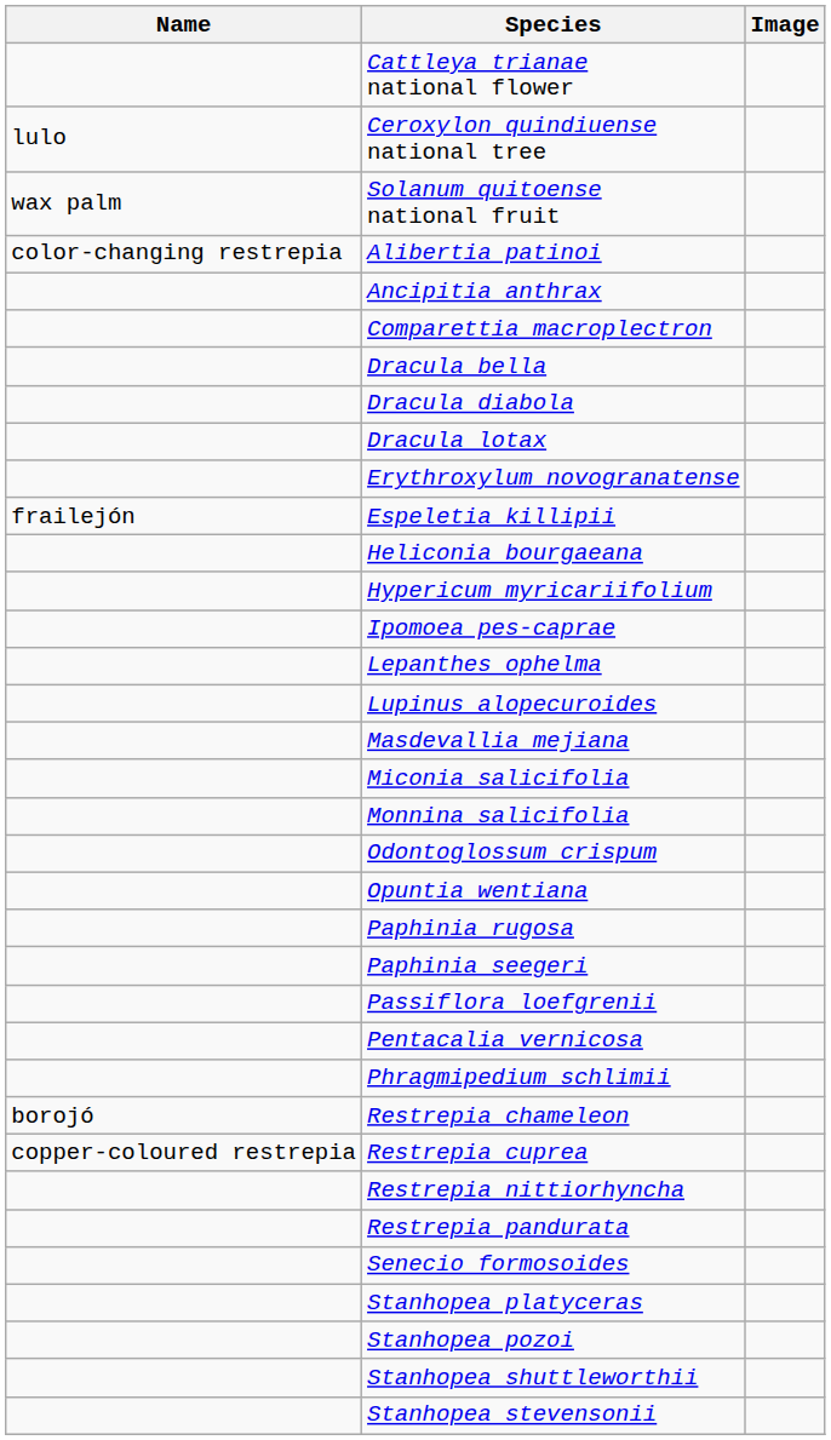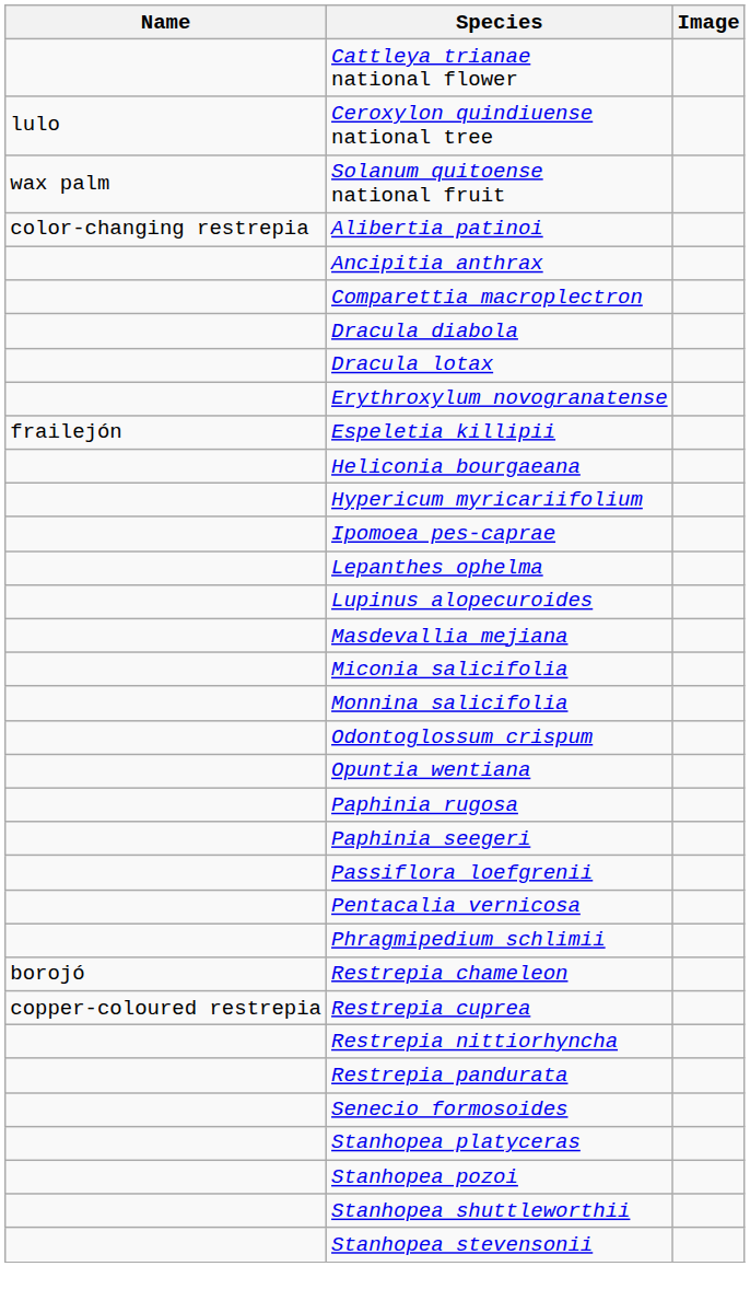 <table class="wikitable sortable mw-collapsible mw-collapsed">
 <tr>
 <th>Name</th>
 <th>Species</th>
 <th>Image</th>
 </tr>
 <tr>
 <td></td>
 <td><em><a href='#'>Cattleya trianae</a></em><br>national flower</td>
 <td></td>
 </tr>
 <tr>
 <td>lulo</td>
 <td><em><a href='#'>Ceroxylon quindiuense</a></em><br>national tree</td>
 <td></td>
 </tr>
 <tr>
 <td>wax palm</td>
 <td><em><a href='#'>Solanum quitoense</a></em><br>national fruit</td>
 <td></td>
 </tr>
 <tr>
 <td>color-changing restrepia</td>
 <td><em><a href='#'>Alibertia patinoi</a></em></td>
 <td></td>
 </tr>
 <tr>
 <td></td>
 <td><em><a href='#'>Ancipitia anthrax</a></em></td>
 <td></td>
 </tr>
 <tr>
 <td></td>
 <td><em><a href='#'>Comparettia macroplectron</a></em></td>
-<td></td>
-</tr>
-<tr>
-<td></td>
-<td><em><a href='#'>Dracula bella</a></em></td>
 <td></td>
 </tr>
 <tr>
 <td></td>
 <td><em><a href='#'>Dracula diabola</a></em></td>
 <td></td>
 </tr>
 <tr>
 <td></td>
 <td><em><a href='#'>Dracula lotax</a></em></td>
 <td></td>
 </tr>
 <tr>
 <td></td>
 <td><em><a href='#'>Erythroxylum novogranatense</a></em></td>
 <td></td>
 </tr>
 <tr>
 <td>frailejón</td>
 <td><em><a href='#'>Espeletia killipii</a></em></td>
 <td></td>
 </tr>
 <tr>
 <td></td>
 <td><em><a href='#'>Heliconia bourgaeana</a></em></td>
 <td></td>
 </tr>
 <tr>
 <td></td>
 <td><em><a href='#'>Hypericum myricariifolium</a></em></td>
 <td></td>
 </tr>
 <tr>
 <td></td>
 <td><em><a href='#'>Ipomoea pes-caprae</a></em></td>
 <td></td>
 </tr>
 <tr>
 <td></td>
 <td><em><a href='#'>Lepanthes ophelma</a></em></td>
 <td></td>
 </tr>
 <tr>
 <td></td>
 <td><em><a href='#'>Lupinus alopecuroides</a></em></td>
 <td></td>
 </tr>
 <tr>
 <td></td>
 <td><em><a href='#'>Masdevallia mejiana</a></em></td>
 <td></td>
 </tr>
 <tr>
 <td></td>
 <td><em><a href='#'>Miconia salicifolia</a></em></td>
 <td></td>
 </tr>
 <tr>
 <td></td>
 <td><em><a href='#'>Monnina salicifolia</a></em></td>
 <td></td>
 </tr>
 <tr>
 <td></td>
 <td><em><a href='#'>Odontoglossum crispum</a></em></td>
 <td></td>
 </tr>
 <tr>
 <td></td>
 <td><em><a href='#'>Opuntia wentiana</a></em></td>
 <td></td>
 </tr>
 <tr>
 <td></td>
 <td><em><a href='#'>Paphinia rugosa</a></em></td>
 <td></td>
 </tr>
 <tr>
 <td></td>
 <td><em><a href='#'>Paphinia seegeri</a></em></td>
 <td></td>
 </tr>
 <tr>
 <td></td>
 <td><em><a href='#'>Passiflora loefgrenii</a></em></td>
 <td></td>
 </tr>
 <tr>
 <td></td>
 <td><em><a href='#'>Pentacalia vernicosa</a></em></td>
 <td></td>
 </tr>
 <tr>
 <td></td>
 <td><em><a href='#'>Phragmipedium schlimii</a></em></td>
 <td></td>
 </tr>
 <tr>
 <td>borojó</td>
 <td><em><a href='#'>Restrepia chameleon</a></em></td>
 <td></td>
 </tr>
 <tr>
 <td>copper-coloured restrepia</td>
 <td><em><a href='#'>Restrepia cuprea</a></em></td>
 <td></td>
 </tr>
 <tr>
 <td></td>
 <td><em><a href='#'>Restrepia nittiorhyncha</a></em></td>
 <td></td>
 </tr>
 <tr>
 <td></td>
 <td><em><a href='#'>Restrepia pandurata</a></em></td>
 <td></td>
 </tr>
 <tr>
 <td></td>
 <td><em><a href='#'>Senecio formosoides</a></em></td>
 <td></td>
 </tr>
 <tr>
 <td></td>
 <td><em><a href='#'>Stanhopea platyceras</a></em></td>
 <td></td>
 </tr>
 <tr>
 <td></td>
 <td><em><a href='#'>Stanhopea pozoi</a></em></td>
 <td></td>
 </tr>
 <tr>
 <td></td>
 <td><em><a href='#'>Stanhopea shuttleworthii</a></em></td>
 <td></td>
 </tr>
 <tr>
 <td></td>
 <td><em><a href='#'>Stanhopea stevensonii</a></em></td>
 <td></td>
 </tr>
 <tr>
 </tr>
 </table>
